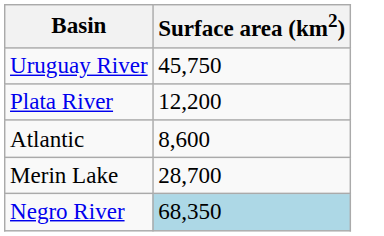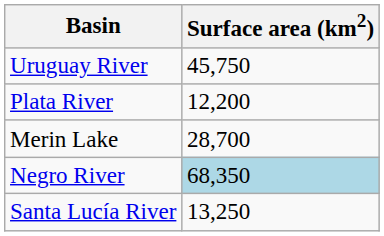 <table class="wikitable">
 <tr>
 <th>Basin</th>
 <th>Surface area (km<sup>2</sup>)</th>
 </tr>
 <tr>
 <td><a href='#'>Uruguay River</a></td>
 <td>45,750</td>
 </tr>
 <tr>
 <td><a href='#'>Plata River</a></td>
 <td>12,200</td>
 </tr>
 <tr>
-<td>Atlantic</td>
-<td>8,600</td>
-</tr>
-<tr>
 <td>Merin Lake</td>
 <td>28,700</td>
 </tr>
 <tr>
 <td><a href='#'>Negro River</a></td>
 <td style="background: lightblue;">68,350</td>
 </tr>
+<tr>
+<td><a href='#'>Santa Lucía River</a></td>
+<td>13,250</td>
+</tr>
 </table>
